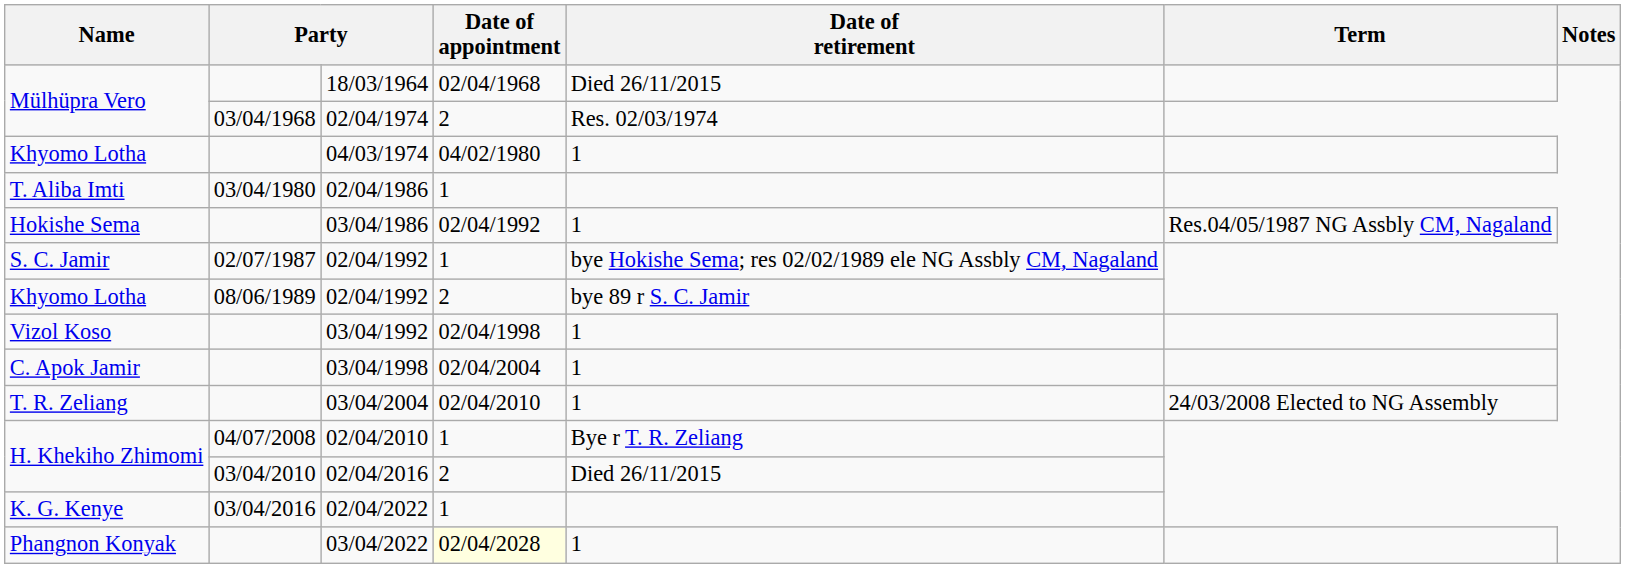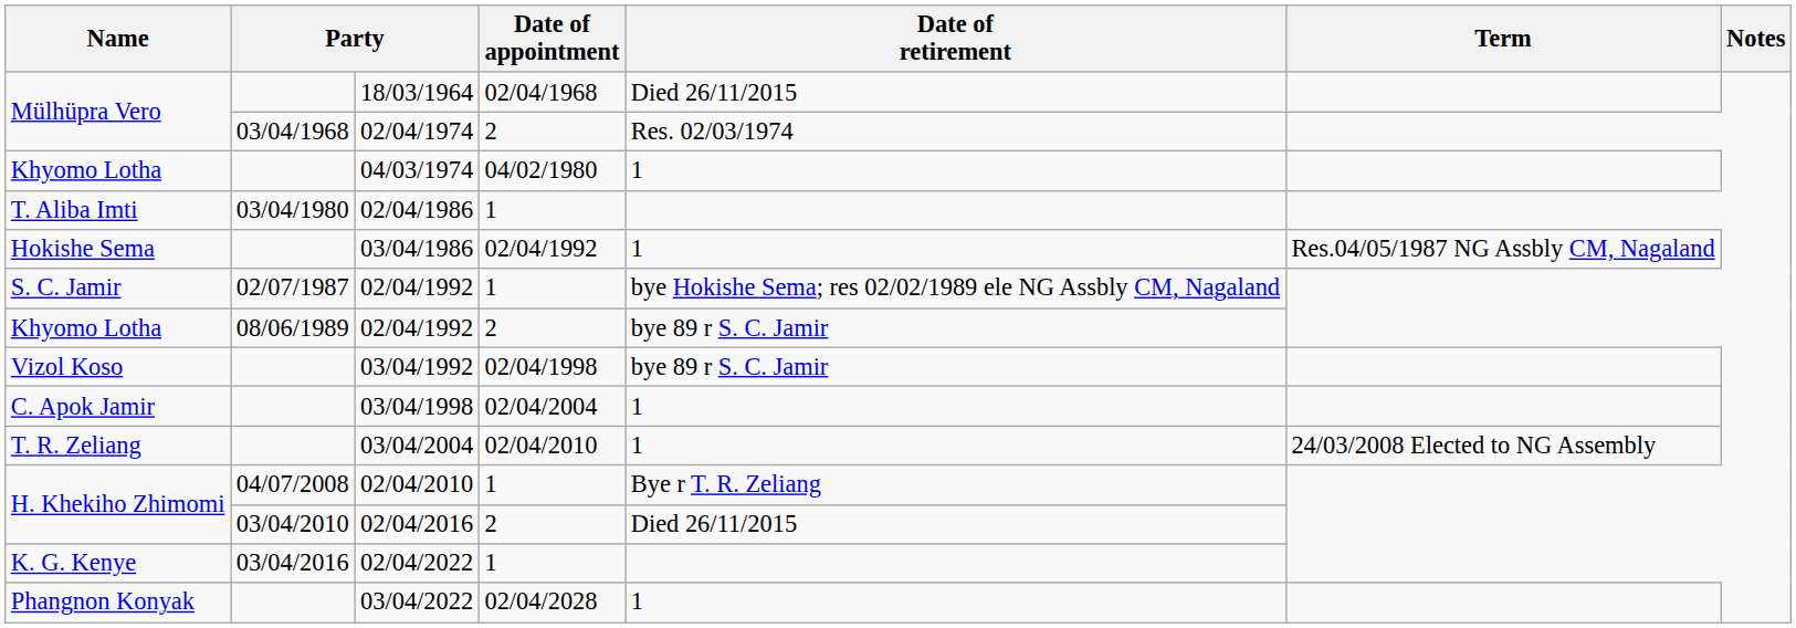 <table class="wikitable sortable">
 <tr>
 <th>Name</th>
 <th colspan=2>Party</th>
 <th>Date of<br>appointment</th>
 <th>Date of<br>retirement</th>
 <th>Term</th>
 <th>Notes</th>
 </tr>
 <tr>
 <td rowspan=2><a href='#'>Mülhüpra Vero</a></td>
 <td></td>
 <td>18/03/1964</td>
 <td>02/04/1968</td>
 <td>Died 26/11/2015</td>
 <td></td>
 </tr>
 <tr>
 <td>03/04/1968</td>
 <td>02/04/1974</td>
 <td>2</td>
 <td>Res. 02/03/1974</td>
 </tr>
 <tr>
 <td><a href='#'>Khyomo Lotha</a></td>
 <td></td>
 <td>04/03/1974</td>
 <td>04/02/1980</td>
 <td>1</td>
 <td></td>
 </tr>
 <tr>
 <td><a href='#'>T. Aliba Imti</a></td>
 <td>03/04/1980</td>
 <td>02/04/1986</td>
 <td>1</td>
 <td></td>
 </tr>
 <tr>
 <td><a href='#'>Hokishe Sema</a></td>
 <td></td>
 <td>03/04/1986</td>
 <td>02/04/1992</td>
 <td>1</td>
 <td>Res.04/05/1987 NG Assbly <a href='#'>CM, Nagaland</a></td>
 </tr>
 <tr>
 <td><a href='#'>S. C. Jamir</a></td>
 <td>02/07/1987</td>
 <td>02/04/1992</td>
 <td>1</td>
 <td>bye <a href='#'>Hokishe Sema</a>; res 02/02/1989 ele NG Assbly <a href='#'>CM, Nagaland</a></td>
 </tr>
 <tr>
 <td><a href='#'>Khyomo Lotha</a></td>
 <td>08/06/1989</td>
 <td>02/04/1992</td>
 <td>2</td>
 <td>bye 89 r <a href='#'>S. C. Jamir</a></td>
 </tr>
 <tr>
 <td><a href='#'>Vizol Koso</a></td>
 <td></td>
 <td>03/04/1992</td>
 <td>02/04/1998</td>
-<td>1</td>
+<td>bye 89 r <a href='#'>S. C. Jamir</a></td>
 <td></td>
 </tr>
 <tr>
 <td><a href='#'>C. Apok Jamir</a></td>
 <td></td>
 <td>03/04/1998</td>
 <td>02/04/2004</td>
 <td>1</td>
 <td></td>
 </tr>
 <tr>
 <td><a href='#'>T. R. Zeliang</a></td>
 <td></td>
 <td>03/04/2004</td>
 <td>02/04/2010</td>
 <td>1</td>
 <td>24/03/2008 Elected to NG Assembly</td>
 </tr>
 <tr>
 <td rowspan=2><a href='#'>H. Khekiho Zhimomi</a></td>
 <td>04/07/2008</td>
 <td>02/04/2010</td>
 <td>1</td>
 <td>Bye r <a href='#'>T. R. Zeliang</a></td>
 </tr>
 <tr>
 <td>03/04/2010</td>
 <td>02/04/2016</td>
 <td>2</td>
 <td>Died 26/11/2015</td>
 </tr>
 <tr>
 <td><a href='#'>K. G. Kenye</a></td>
 <td>03/04/2016</td>
 <td>02/04/2022</td>
 <td>1</td>
 <td></td>
 </tr>
 <tr>
 <td><a href='#'>Phangnon Konyak</a></td>
 <td></td>
 <td>03/04/2022</td>
-<td style="background: lightyellow;">02/04/2028</td>
+<td>02/04/2028</td>
 <td>1</td>
 <td></td>
 </tr>
 </table>
